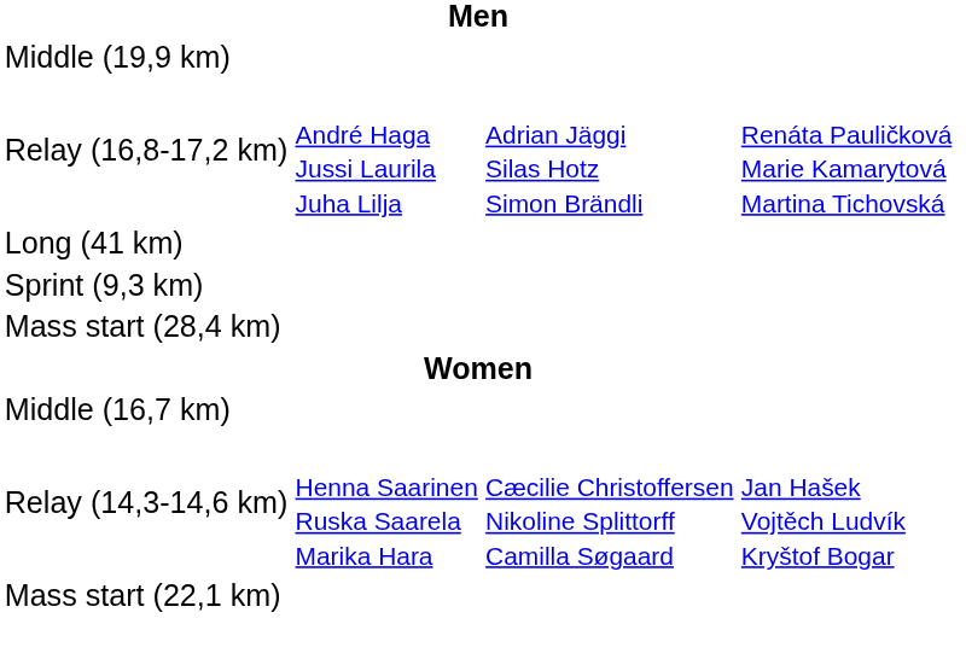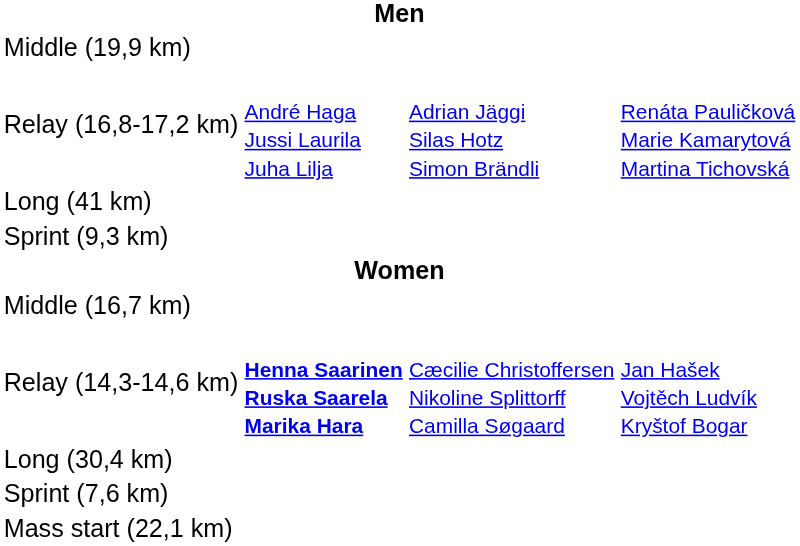 <table>
 <tr>
 <th colspan=4>Men</th>
 </tr>
 <tr>
 <td>Middle (19,9 km)</td>
 <td></td>
 <td></td>
 <td></td>
 </tr>
 <tr>
 <td>Relay (16,8-17,2 km)</td>
 <td><br><small><a href='#'>André Haga</a><br><a href='#'>Jussi Laurila</a><br><a href='#'>Juha Lilja</a></small></td>
 <td><br><small><a href='#'>Adrian Jäggi</a><br><a href='#'>Silas Hotz</a><br><a href='#'>Simon Brändli</a></small></td>
 <td><br><small><a href='#'>Renáta Pauličková</a><br><a href='#'>Marie Kamarytová</a><br><a href='#'>Martina Tichovská</a></small></td>
 </tr>
 <tr>
 <td>Long (41 km)</td>
 <td></td>
 <td></td>
 <td></td>
 </tr>
 <tr>
 <td>Sprint (9,3 km)</td>
 <td></td>
 <td></td>
 <td></td>
 </tr>
 <tr>
-<td>Mass start (28,4 km)</td>
-<td></td>
-<td></td>
-<td></td>
-</tr>
-<tr>
 <th colspan=4>Women</th>
 </tr>
 <tr>
 <td>Middle (16,7 km)</td>
 <td></td>
 <td></td>
 <td></td>
 </tr>
 <tr>
 <td>Relay (14,3-14,6 km)</td>
-<td><br><small><a href='#'>Henna Saarinen</a><br><a href='#'>Ruska Saarela</a><br><a href='#'>Marika Hara</a></small></td>
+<td><strong><br><small><a href='#'>Henna Saarinen</a><br><a href='#'>Ruska Saarela</a><br><a href='#'>Marika Hara</a></small></strong></td>
 <td><br><small><a href='#'>Cæcilie Christoffersen</a><br><a href='#'>Nikoline Splittorff</a><br><a href='#'>Camilla Søgaard</a></small></td>
 <td><br><small><a href='#'>Jan Hašek</a><br><a href='#'>Vojtěch Ludvík</a><br><a href='#'>Kryštof Bogar</a></small></td>
+</tr>
+<tr>
+<td>Long (30,4 km)</td>
+<td></td>
+<td></td>
+<td></td>
+</tr>
+<tr>
+<td>Sprint (7,6 km)</td>
+<td></td>
+<td></td>
+<td></td>
 </tr>
 <tr>
 <td>Mass start (22,1 km)</td>
 <td></td>
 <td></td>
 <td></td>
 </tr>
 </table>
